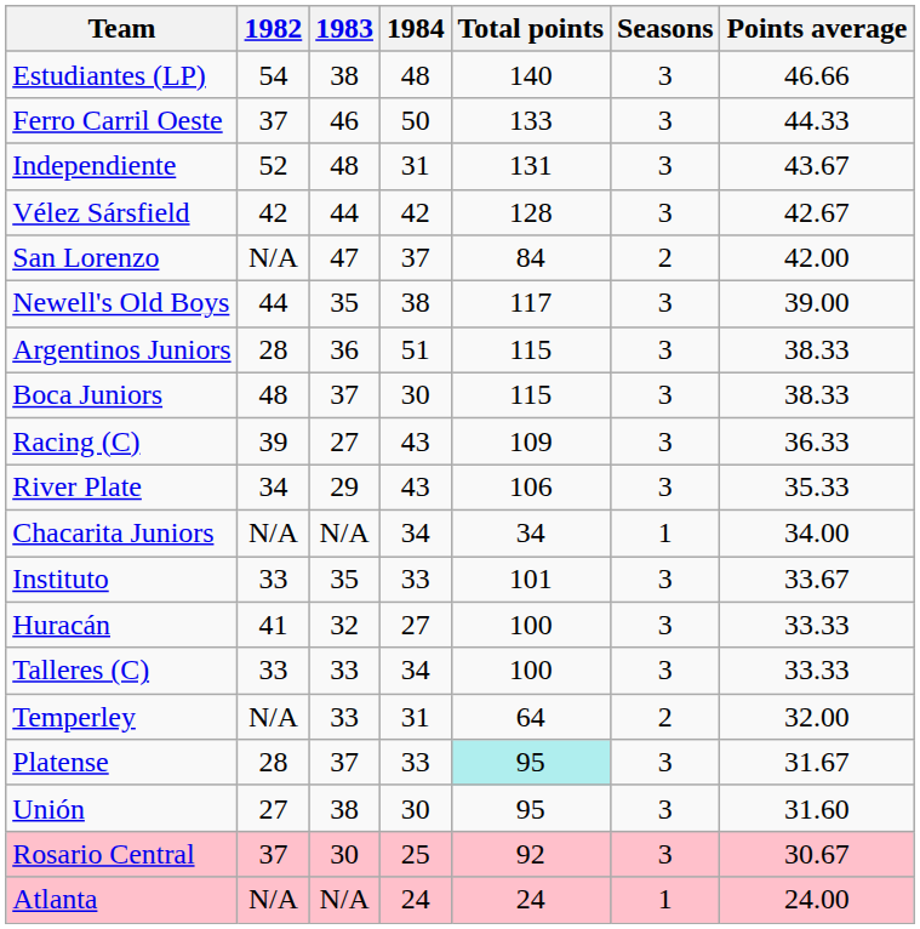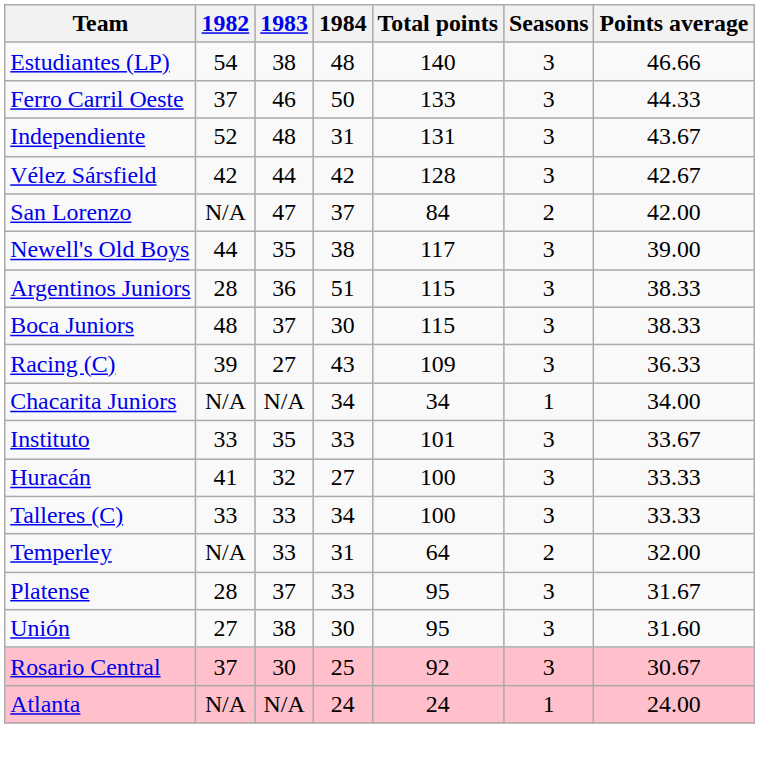 <table class="wikitable" style="text-align:center">
 <tr>
 <th>Team</th>
 <th><a href='#'>1982</a></th>
 <th><a href='#'>1983</a></th>
 <th>1984</th>
 <th>Total points</th>
 <th>Seasons</th>
 <th>Points average</th>
 </tr>
 <tr>
 <td align=left><a href='#'>Estudiantes (LP)</a></td>
 <td>54</td>
 <td>38</td>
 <td>48</td>
 <td>140</td>
 <td>3</td>
 <td>46.66</td>
 </tr>
 <tr>
 <td align=left><a href='#'>Ferro Carril Oeste</a></td>
 <td>37</td>
 <td>46</td>
 <td>50</td>
 <td>133</td>
 <td>3</td>
 <td>44.33</td>
 </tr>
 <tr>
 <td align=left><a href='#'>Independiente</a></td>
 <td>52</td>
 <td>48</td>
 <td>31</td>
 <td>131</td>
 <td>3</td>
 <td>43.67</td>
 </tr>
 <tr>
 <td align=left><a href='#'>Vélez Sársfield</a></td>
 <td>42</td>
 <td>44</td>
 <td>42</td>
 <td>128</td>
 <td>3</td>
 <td>42.67</td>
 </tr>
 <tr>
 <td align=left><a href='#'>San Lorenzo</a></td>
 <td>N/A</td>
 <td>47</td>
 <td>37</td>
 <td>84</td>
 <td>2</td>
 <td>42.00</td>
 </tr>
 <tr>
 <td align=left><a href='#'>Newell's Old Boys</a></td>
 <td>44</td>
 <td>35</td>
 <td>38</td>
 <td>117</td>
 <td>3</td>
 <td>39.00</td>
 </tr>
 <tr>
 <td align=left><a href='#'>Argentinos Juniors</a></td>
 <td>28</td>
 <td>36</td>
 <td>51</td>
 <td>115</td>
 <td>3</td>
 <td>38.33</td>
 </tr>
 <tr>
 <td align=left><a href='#'>Boca Juniors</a></td>
 <td>48</td>
 <td>37</td>
 <td>30</td>
 <td>115</td>
 <td>3</td>
 <td>38.33</td>
 </tr>
 <tr>
 <td align=left><a href='#'>Racing (C)</a></td>
 <td>39</td>
 <td>27</td>
 <td>43</td>
 <td>109</td>
 <td>3</td>
 <td>36.33</td>
 </tr>
 <tr>
-<td align=left><a href='#'>River Plate</a></td>
-<td>34</td>
-<td>29</td>
-<td>43</td>
-<td>106</td>
-<td>3</td>
-<td>35.33</td>
-</tr>
-<tr>
 <td align=left><a href='#'>Chacarita Juniors</a></td>
 <td>N/A</td>
 <td>N/A</td>
 <td>34</td>
 <td>34</td>
 <td>1</td>
 <td>34.00</td>
 </tr>
 <tr>
 <td align=left><a href='#'>Instituto</a></td>
 <td>33</td>
 <td>35</td>
 <td>33</td>
 <td>101</td>
 <td>3</td>
 <td>33.67</td>
 </tr>
 <tr>
 <td align=left><a href='#'>Huracán</a></td>
 <td>41</td>
 <td>32</td>
 <td>27</td>
 <td>100</td>
 <td>3</td>
 <td>33.33</td>
 </tr>
 <tr>
 <td align=left><a href='#'>Talleres (C)</a></td>
 <td>33</td>
 <td>33</td>
 <td>34</td>
 <td>100</td>
 <td>3</td>
 <td>33.33</td>
 </tr>
 <tr>
 <td align=left><a href='#'>Temperley</a></td>
 <td>N/A</td>
 <td>33</td>
 <td>31</td>
 <td>64</td>
 <td>2</td>
 <td>32.00</td>
 </tr>
 <tr>
 <td align=left><a href='#'>Platense</a></td>
 <td>28</td>
 <td>37</td>
 <td>33</td>
-<td style="background: paleturquoise;">95</td>
+<td>95</td>
 <td>3</td>
 <td>31.67</td>
 </tr>
 <tr>
 <td align=left><a href='#'>Unión</a></td>
 <td>27</td>
 <td>38</td>
 <td>30</td>
 <td>95</td>
 <td>3</td>
 <td>31.60</td>
 </tr>
 <tr bgcolor=pink>
 <td align=left><a href='#'>Rosario Central</a></td>
 <td>37</td>
 <td>30</td>
 <td>25</td>
 <td>92</td>
 <td>3</td>
 <td>30.67</td>
 </tr>
 <tr bgcolor=pink>
 <td align=left><a href='#'>Atlanta</a></td>
 <td>N/A</td>
 <td>N/A</td>
 <td>24</td>
 <td>24</td>
 <td>1</td>
 <td>24.00</td>
 </tr>
 </table>
